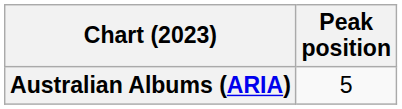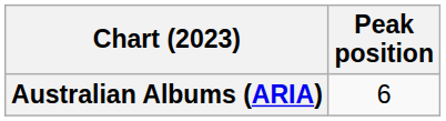 <table class="wikitable plainrowheaders" style="text-align:center">
 <tr>
 <th scope="col">Chart (2023)</th>
 <th scope="col">Peak<br>position</th>
 </tr>
 <tr>
 <th scope="row">Australian Albums (<a href='#'>ARIA</a>)</th>
-<td>5</td>
+<td>6</td>
 </tr>
 </table>
